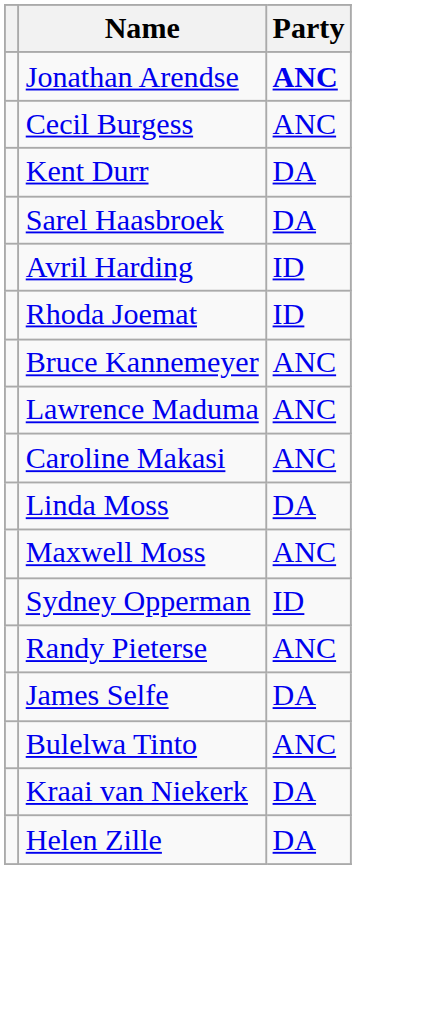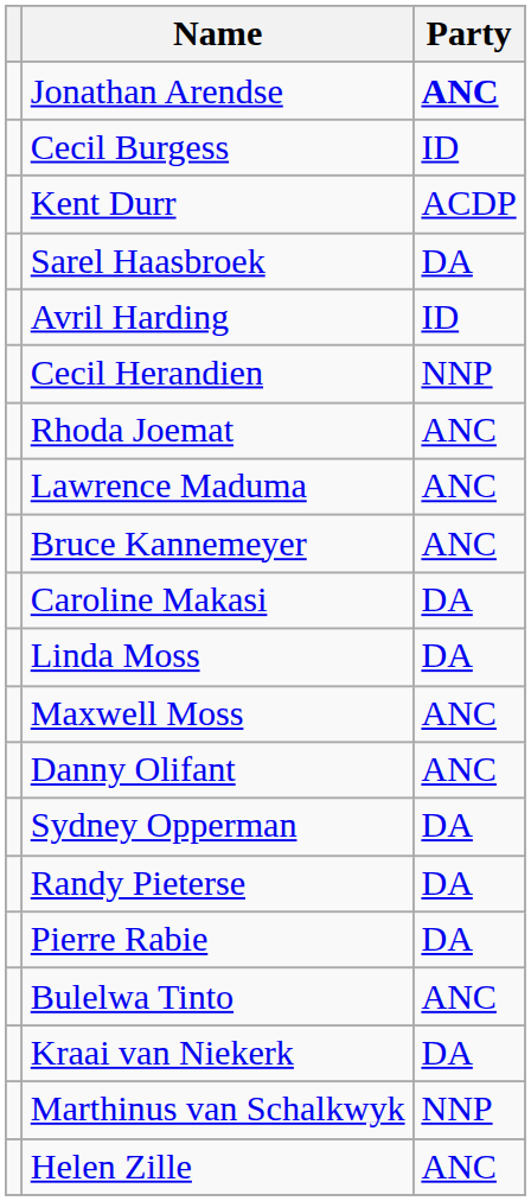 <table class="wikitable sortable">
 <tr>
 <th class="unsortable"></th>
 <th>Name</th>
 <th>Party</th>
 </tr>
 <tr>
 <td></td>
 <td data-sort-value="Arendse"><a href='#'>Jonathan Arendse</a></td>
 <td><strong><a href='#'>ANC</a></strong></td>
 </tr>
 <tr>
 <td></td>
 <td data-sort-value="Burgess"><a href='#'>Cecil Burgess</a></td>
-<td><a href='#'>ANC</a></td>
+<td><a href='#'>ID</a></td>
 </tr>
 <tr>
 <td></td>
 <td data-sort-value="Durr"><a href='#'>Kent Durr</a></td>
-<td><a href='#'>DA</a></td>
+<td><a href='#'>ACDP</a></td>
 </tr>
 <tr>
 <td></td>
 <td data-sort-value="Haasbroek"><a href='#'>Sarel Haasbroek</a></td>
 <td><a href='#'>DA</a></td>
 </tr>
 <tr>
 <td></td>
 <td data-sort-value="Harding"><a href='#'>Avril Harding</a></td>
 <td><a href='#'>ID</a></td>
 </tr>
 <tr>
 <td></td>
-<td data-sort-value="Joemat"><a href='#'>Rhoda Joemat</a></td>
-<td><a href='#'>ID</a></td>
+<td data-sort-value="Herandien"><a href='#'>Cecil Herandien</a></td>
+<td><a href='#'>NNP</a></td>
 </tr>
 <tr>
 <td></td>
-<td data-sort-value="Kannemeyer"><a href='#'>Bruce Kannemeyer</a></td>
+<td data-sort-value="Joemat"><a href='#'>Rhoda Joemat</a></td>
 <td><a href='#'>ANC</a></td>
 </tr>
 <tr>
 <td></td>
 <td data-sort-value="Maduma"><a href='#'>Lawrence Maduma</a></td>
 <td><a href='#'>ANC</a></td>
 </tr>
 <tr>
 <td></td>
+<td data-sort-value="Kannemeyer"><a href='#'>Bruce Kannemeyer</a></td>
+<td><a href='#'>ANC</a></td>
+</tr>
+<tr>
+<td></td>
 <td data-sort-value="Makasi"><a href='#'>Caroline Makasi</a></td>
-<td><a href='#'>ANC</a></td>
+<td><a href='#'>DA</a></td>
 </tr>
 <tr>
 <td></td>
 <td data-sort-value="Moss, Linda"><a href='#'>Linda Moss</a></td>
 <td><a href='#'>DA</a></td>
 </tr>
 <tr>
 <td></td>
 <td data-sort-value="Moss, Maxwell"><a href='#'>Maxwell Moss</a></td>
 <td><a href='#'>ANC</a></td>
 </tr>
 <tr>
 <td></td>
+<td data-sort-value="Olifant"><a href='#'>Danny Olifant</a></td>
+<td><a href='#'>ANC</a></td>
+</tr>
+<tr>
+<td></td>
 <td data-sort-value="Opperman"><a href='#'>Sydney Opperman</a></td>
-<td><a href='#'>ID</a></td>
+<td><a href='#'>DA</a></td>
 </tr>
 <tr>
 <td></td>
 <td data-sort-value="Pieterse"><a href='#'>Randy Pieterse</a></td>
-<td><a href='#'>ANC</a></td>
+<td><a href='#'>DA</a></td>
 </tr>
 <tr>
 <td></td>
-<td data-sort-value="Selfe"><a href='#'>James Selfe</a></td>
+<td data-sort-value="Rabie"><a href='#'>Pierre Rabie</a></td>
 <td><a href='#'>DA</a></td>
 </tr>
 <tr>
 <td></td>
 <td data-sort-value="Tinto"><a href='#'>Bulelwa Tinto</a></td>
 <td><a href='#'>ANC</a></td>
 </tr>
 <tr>
 <td></td>
 <td data-sort-value="Van Niekerk"><a href='#'>Kraai van Niekerk</a></td>
 <td><a href='#'>DA</a></td>
 </tr>
 <tr>
 <td></td>
+<td data-sort-value="Van Schalkwyk"><a href='#'>Marthinus van Schalkwyk</a></td>
+<td><a href='#'>NNP</a></td>
+</tr>
+<tr>
+<td></td>
 <td data-sort-value="Zille"><a href='#'>Helen Zille</a></td>
-<td><a href='#'>DA</a></td>
+<td><a href='#'>ANC</a></td>
 </tr>
 </table>
